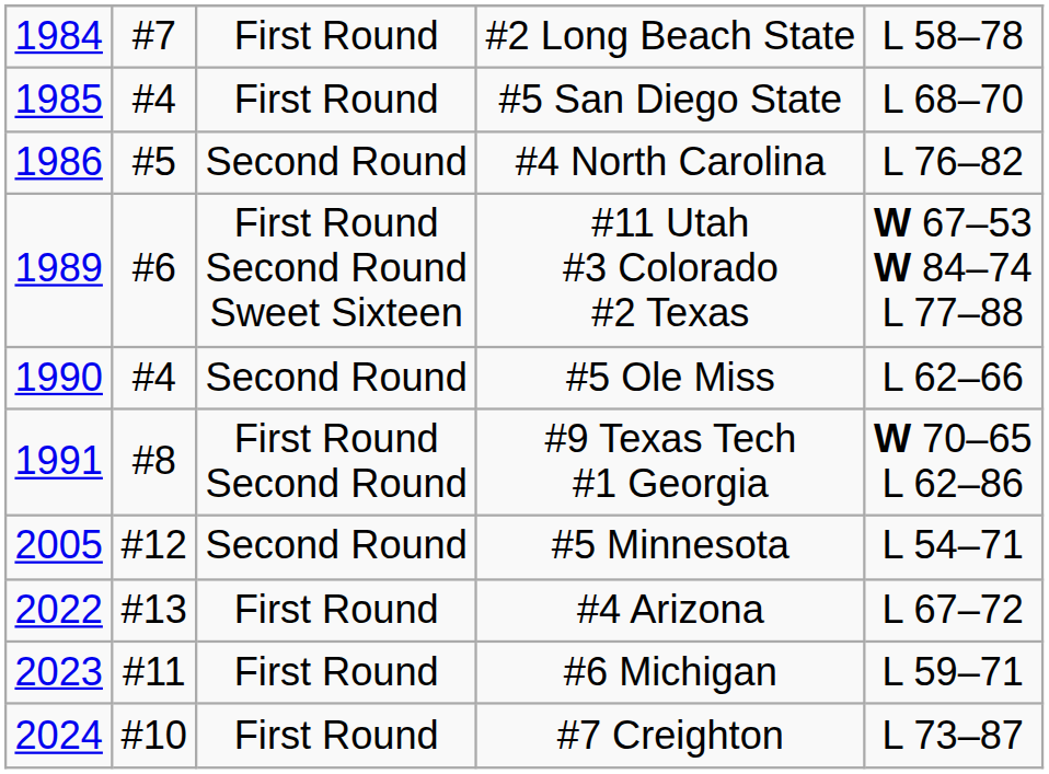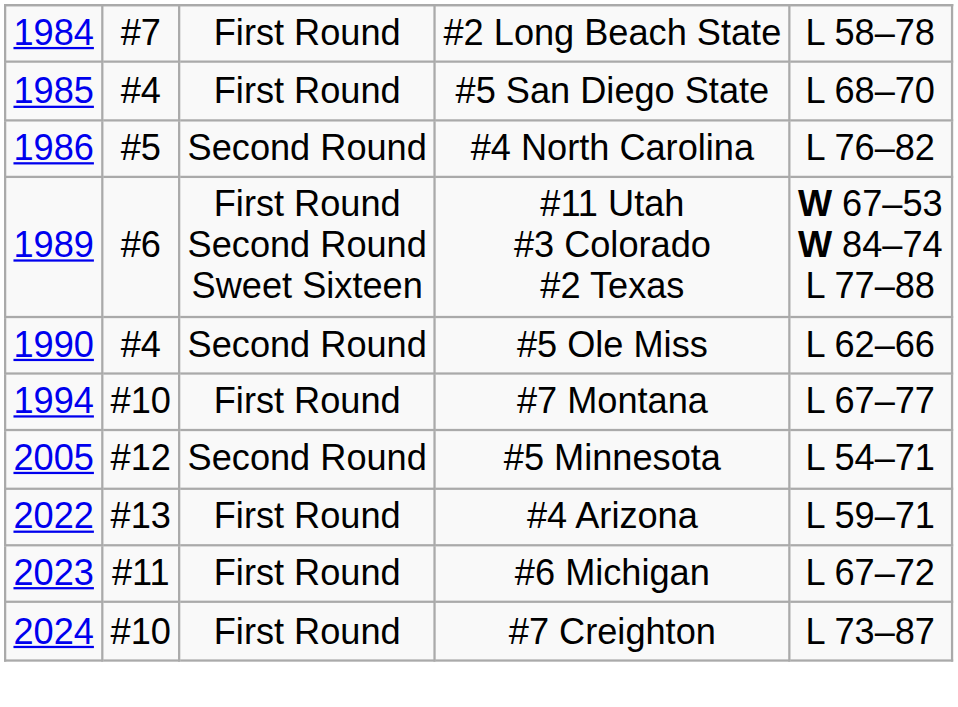 <table class="wikitable" style="text-align:center">
 <tr>
 </tr>
 <tr>
 <td rowspan=1><a href='#'>1984</a></td>
 <td>#7</td>
 <td>First Round</td>
 <td>#2 Long Beach State</td>
 <td>L 58–78</td>
 </tr>
 <tr style="text-align:center;">
 <td rowspan=1><a href='#'>1985</a></td>
 <td>#4</td>
 <td>First Round</td>
 <td>#5 San Diego State</td>
 <td>L 68–70</td>
 </tr>
 <tr style="text-align:center;">
 <td rowspan=1><a href='#'>1986</a></td>
 <td>#5</td>
 <td>Second Round</td>
 <td>#4 North Carolina</td>
 <td>L 76–82</td>
 </tr>
 <tr style="text-align:center;">
 <td rowspan=1><a href='#'>1989</a></td>
 <td>#6</td>
 <td>First Round<br>Second Round<br>Sweet Sixteen</td>
 <td>#11 Utah<br>#3 Colorado<br>#2 Texas</td>
 <td><strong>W</strong> 67–53<br><strong>W</strong> 84–74<br>L 77–88</td>
 </tr>
 <tr style="text-align:center;">
 <td rowspan=1><a href='#'>1990</a></td>
 <td>#4</td>
 <td>Second Round</td>
 <td>#5 Ole Miss</td>
 <td>L 62–66</td>
 </tr>
 <tr style="text-align:center;">
-<td rowspan=1><a href='#'>1991</a></td>
-<td>#8</td>
-<td>First Round<br>Second Round</td>
-<td>#9 Texas Tech<br>#1 Georgia</td>
-<td><strong>W</strong> 70–65<br>L 62–86</td>
+<td rowspan=1><a href='#'>1994</a></td>
+<td>#10</td>
+<td>First Round</td>
+<td>#7 Montana</td>
+<td>L 67–77</td>
 </tr>
 <tr style="text-align:center;">
 <td rowspan=1><a href='#'>2005</a></td>
 <td>#12</td>
 <td>Second Round</td>
 <td>#5 Minnesota</td>
 <td>L 54–71</td>
 </tr>
 <tr style="text-align:center;">
 <td rowspan=1><a href='#'>2022</a></td>
 <td>#13</td>
 <td>First Round</td>
 <td>#4 Arizona</td>
-<td>L 67–72</td>
+<td>L 59–71</td>
 </tr>
 <tr style="text-align:center;">
 <td rowspan=1><a href='#'>2023</a></td>
 <td>#11</td>
 <td>First Round</td>
 <td>#6 Michigan</td>
-<td>L 59–71</td>
+<td>L 67–72</td>
 </tr>
 <tr>
 <td><a href='#'>2024</a></td>
 <td>#10</td>
 <td>First Round</td>
 <td>#7 Creighton</td>
 <td>L 73–87</td>
 </tr>
 </table>
